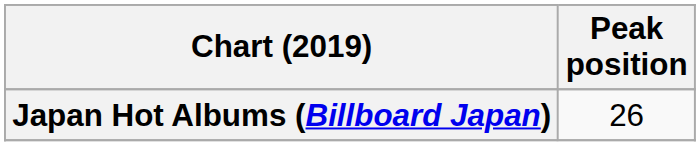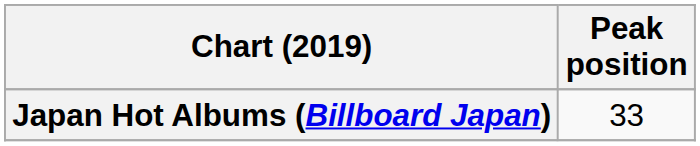 <table class="wikitable sortable plainrowheaders" style="text-align:center">
 <tr>
 <th scope="col">Chart (2019)</th>
 <th scope="col">Peak<br>position</th>
 </tr>
 <tr>
 </tr>
 <tr>
 </tr>
 <tr>
 </tr>
 <tr>
 </tr>
 <tr>
 </tr>
 <tr>
 </tr>
 <tr>
 </tr>
 <tr>
 </tr>
 <tr>
 <th scope="row">Japan Hot Albums (<em><a href='#'>Billboard Japan</a></em>)</th>
-<td>26</td>
+<td>33</td>
 </tr>
 <tr>
 </tr>
 <tr>
 </tr>
 <tr>
 </tr>
 <tr>
 </tr>
 <tr>
 </tr>
 </table>
